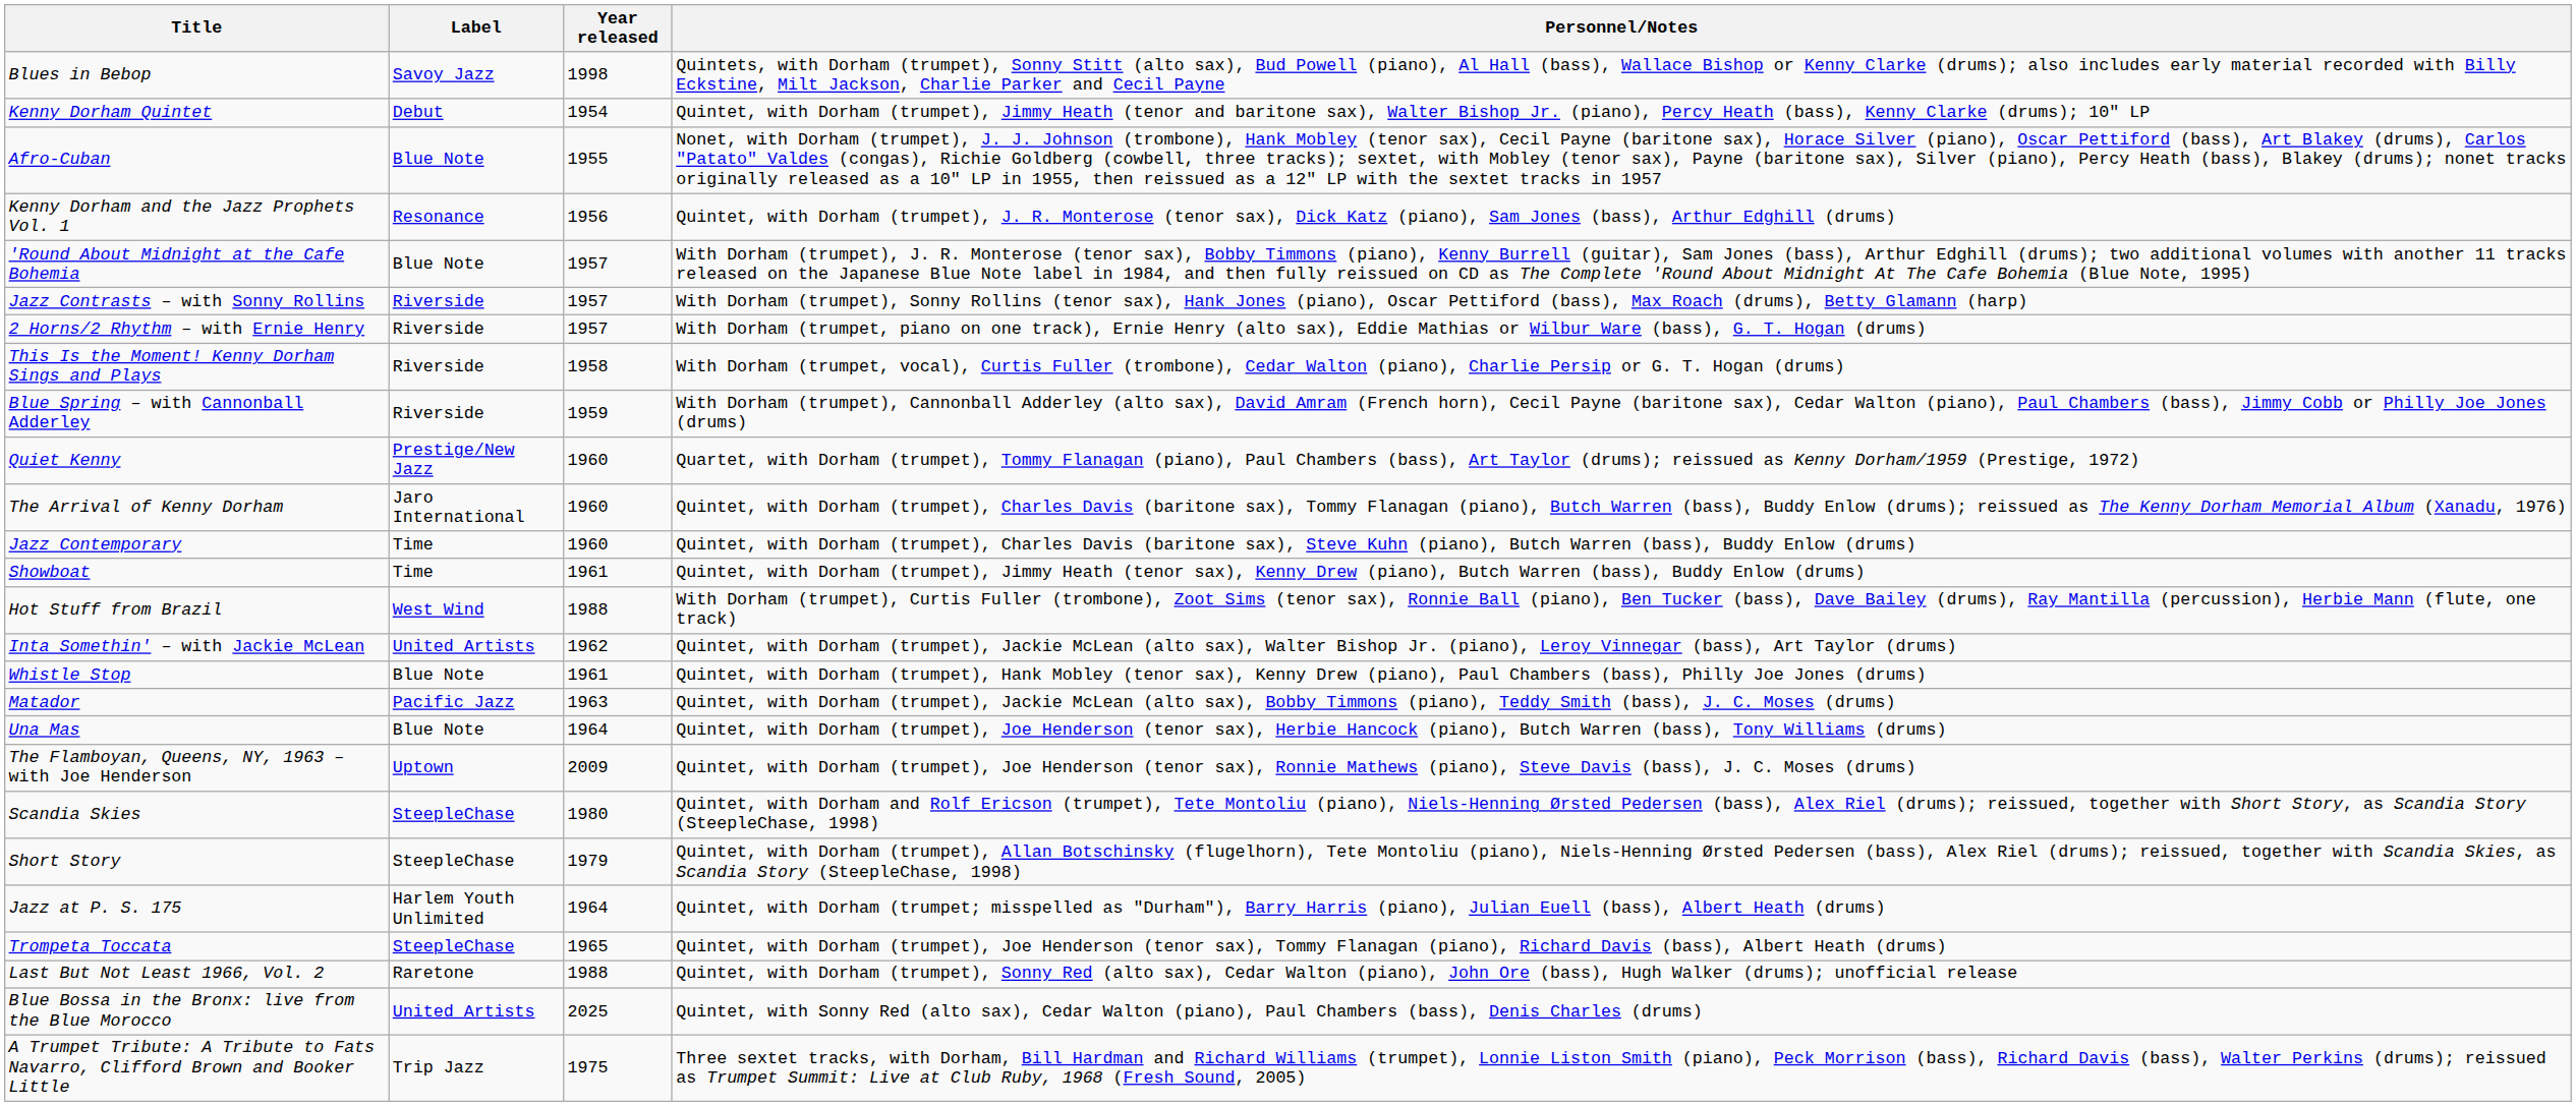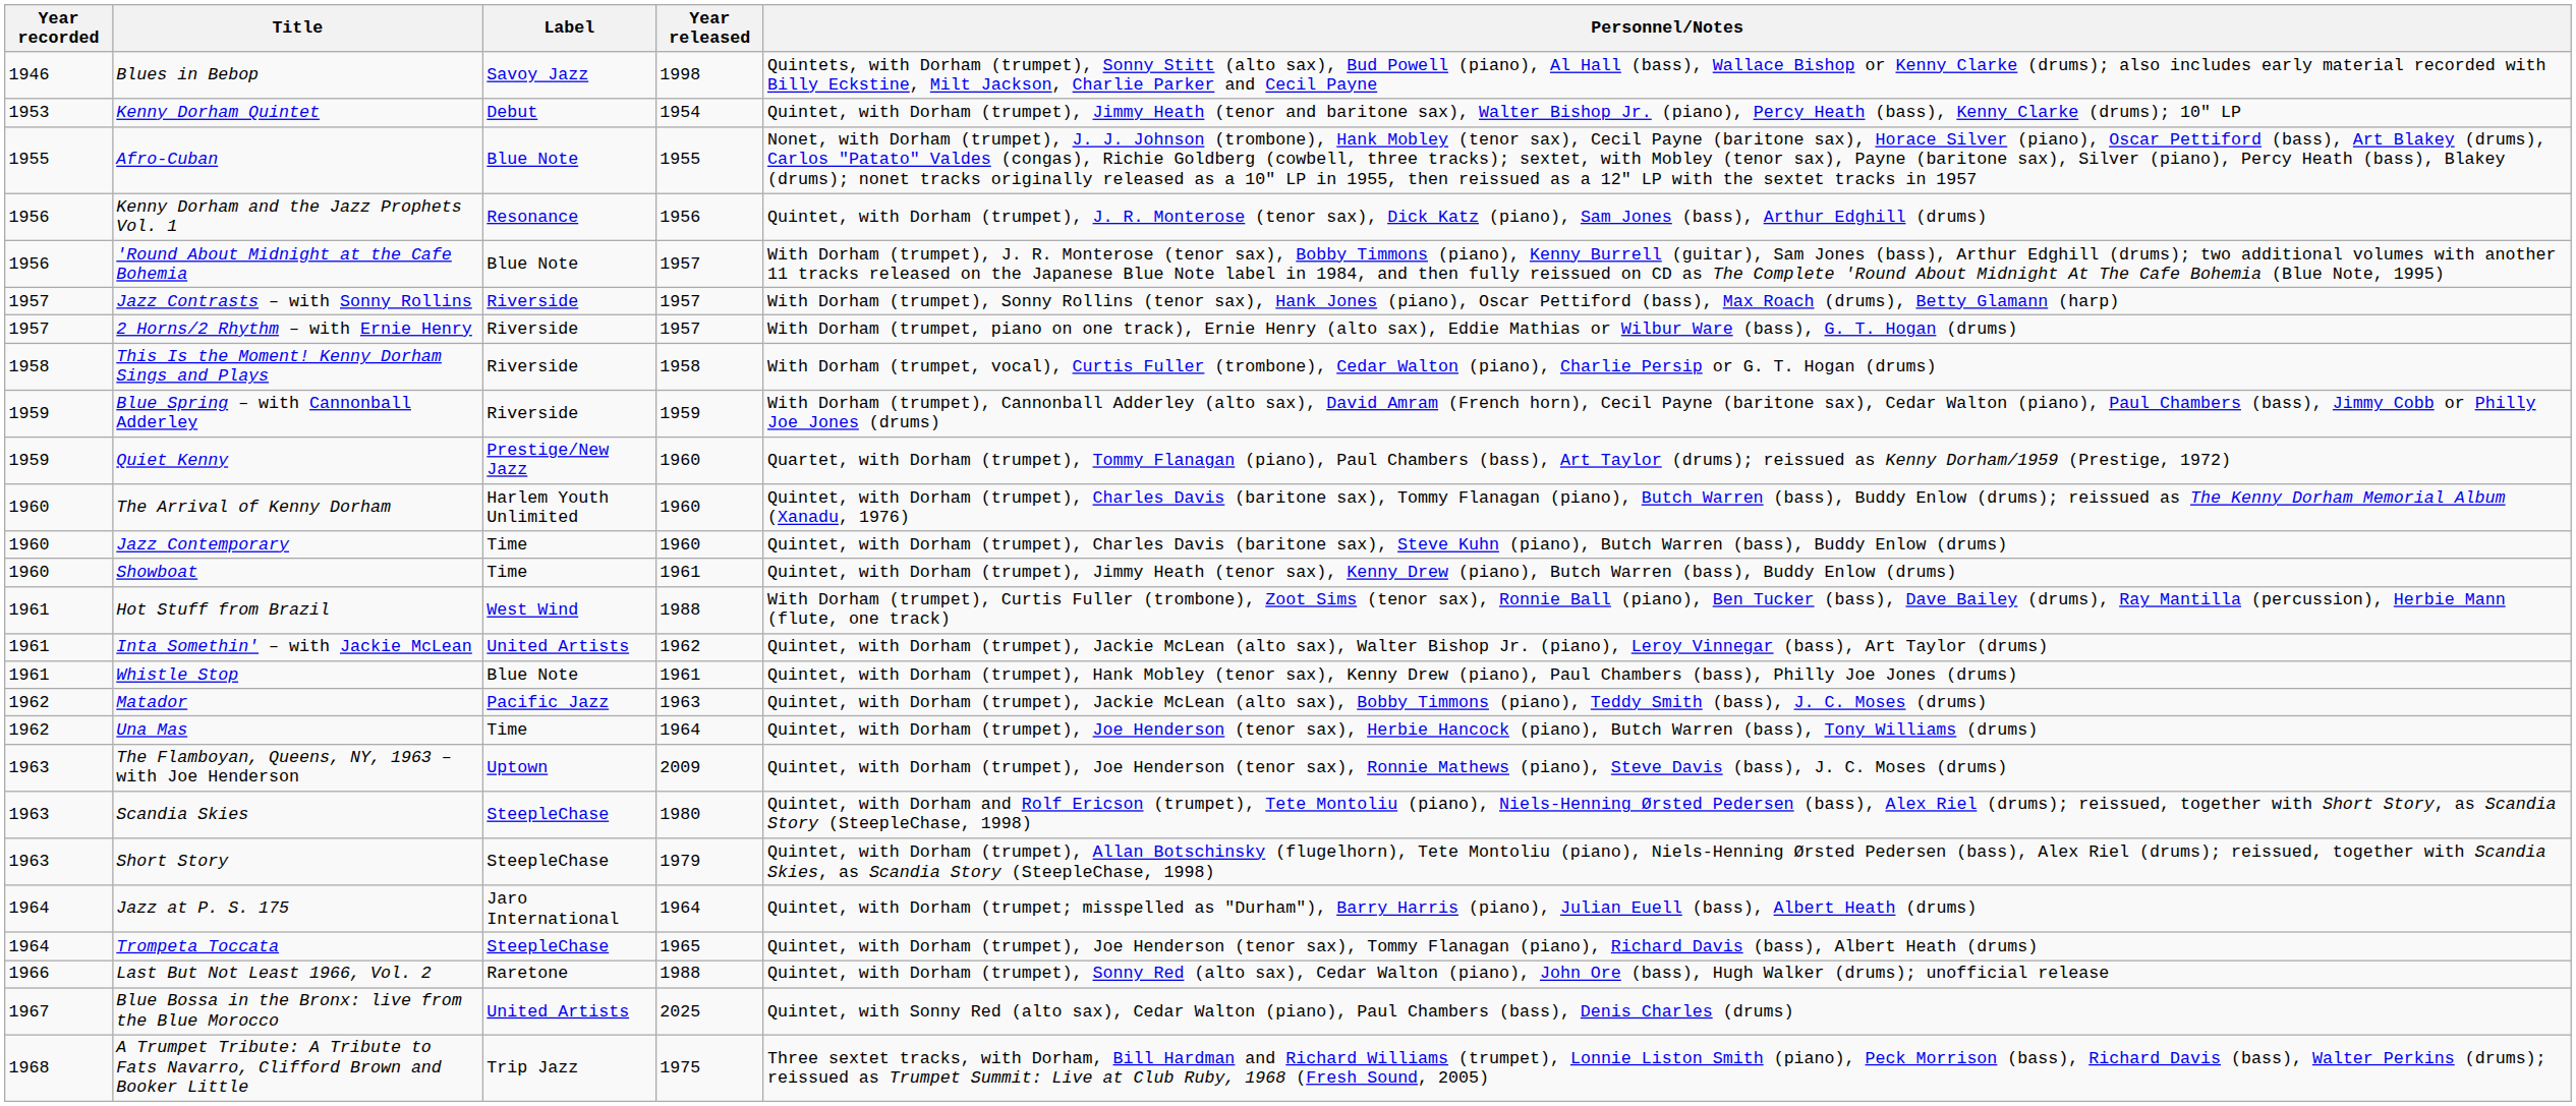 <table class="wikitable sortable">
 <tr>
+<th>Year recorded</th>
 <th>Title</th>
 <th>Label</th>
 <th>Year released</th>
 <th>Personnel/Notes</th>
 </tr>
 <tr>
+<td>1946</td>
 <td><em>Blues in Bebop</em></td>
 <td><a href='#'>Savoy Jazz</a></td>
 <td>1998</td>
 <td>Quintets, with Dorham (trumpet), <a href='#'>Sonny Stitt</a> (alto sax), <a href='#'>Bud Powell</a> (piano), <a href='#'>Al Hall</a> (bass), <a href='#'>Wallace Bishop</a> or <a href='#'>Kenny Clarke</a> (drums); also includes early material recorded with <a href='#'>Billy Eckstine</a>, <a href='#'>Milt Jackson</a>, <a href='#'>Charlie Parker</a> and <a href='#'>Cecil Payne</a></td>
 </tr>
 <tr>
+<td>1953</td>
 <td><em><a href='#'>Kenny Dorham Quintet</a></em></td>
 <td><a href='#'>Debut</a></td>
 <td>1954</td>
 <td>Quintet, with Dorham (trumpet), <a href='#'>Jimmy Heath</a> (tenor and baritone sax), <a href='#'>Walter Bishop Jr.</a> (piano), <a href='#'>Percy Heath</a> (bass), <a href='#'>Kenny Clarke</a> (drums); 10" LP</td>
 </tr>
 <tr>
+<td>1955</td>
 <td><em><a href='#'>Afro-Cuban</a></em></td>
 <td><a href='#'>Blue Note</a></td>
 <td>1955</td>
 <td>Nonet, with Dorham (trumpet), <a href='#'>J. J. Johnson</a> (trombone), <a href='#'>Hank Mobley</a> (tenor sax), Cecil Payne (baritone sax), <a href='#'>Horace Silver</a> (piano), <a href='#'>Oscar Pettiford</a> (bass), <a href='#'>Art Blakey</a> (drums), <a href='#'>Carlos "Patato" Valdes</a> (congas), Richie Goldberg (cowbell, three tracks); sextet, with Mobley (tenor sax), Payne (baritone sax), Silver (piano), Percy Heath (bass), Blakey (drums); nonet tracks originally released as a 10" LP in 1955, then reissued as a 12" LP with the sextet tracks in 1957</td>
 </tr>
 <tr>
+<td>1956</td>
 <td><em>Kenny Dorham and the Jazz Prophets Vol. 1</em></td>
 <td><a href='#'>Resonance</a></td>
 <td>1956</td>
 <td>Quintet, with Dorham (trumpet), <a href='#'>J. R. Monterose</a> (tenor sax), <a href='#'>Dick Katz</a> (piano), <a href='#'>Sam Jones</a> (bass), <a href='#'>Arthur Edghill</a> (drums)</td>
 </tr>
 <tr>
+<td>1956</td>
 <td><em><a href='#'>'Round About Midnight at the Cafe Bohemia</a></em></td>
 <td>Blue Note</td>
 <td>1957</td>
 <td>With Dorham (trumpet), J. R. Monterose (tenor sax), <a href='#'>Bobby Timmons</a> (piano), <a href='#'>Kenny Burrell</a> (guitar), Sam Jones (bass), Arthur Edghill (drums); two additional volumes with another 11 tracks released on the Japanese Blue Note label in 1984, and then fully reissued on CD as <em>The Complete 'Round About Midnight At The Cafe Bohemia</em> (Blue Note, 1995)</td>
 </tr>
 <tr>
+<td>1957</td>
 <td><em><a href='#'>Jazz Contrasts</a></em> – with <a href='#'>Sonny Rollins</a></td>
 <td><a href='#'>Riverside</a></td>
 <td>1957</td>
 <td>With Dorham (trumpet), Sonny Rollins (tenor sax), <a href='#'>Hank Jones</a> (piano), Oscar Pettiford (bass), <a href='#'>Max Roach</a> (drums), <a href='#'>Betty Glamann</a> (harp)</td>
 </tr>
 <tr>
+<td>1957</td>
 <td><em><a href='#'>2 Horns/2 Rhythm</a></em> – with <a href='#'>Ernie Henry</a></td>
 <td>Riverside</td>
 <td>1957</td>
 <td>With Dorham (trumpet, piano on one track), Ernie Henry (alto sax), Eddie Mathias or <a href='#'>Wilbur Ware</a> (bass), <a href='#'>G. T. Hogan</a> (drums)</td>
 </tr>
 <tr>
+<td>1958</td>
 <td><em><a href='#'>This Is the Moment! Kenny Dorham Sings and Plays</a></em></td>
 <td>Riverside</td>
 <td>1958</td>
 <td>With Dorham (trumpet, vocal), <a href='#'>Curtis Fuller</a> (trombone), <a href='#'>Cedar Walton</a> (piano), <a href='#'>Charlie Persip</a> or G. T. Hogan (drums)</td>
 </tr>
 <tr>
+<td>1959</td>
 <td><em><a href='#'>Blue Spring</a></em> – with <a href='#'>Cannonball Adderley</a></td>
 <td>Riverside</td>
 <td>1959</td>
 <td>With Dorham (trumpet), Cannonball Adderley (alto sax), <a href='#'>David Amram</a> (French horn), Cecil Payne (baritone sax), Cedar Walton (piano), <a href='#'>Paul Chambers</a> (bass), <a href='#'>Jimmy Cobb</a> or <a href='#'>Philly Joe Jones</a> (drums)</td>
 </tr>
 <tr>
+<td>1959</td>
 <td><em><a href='#'>Quiet Kenny</a></em></td>
 <td><a href='#'>Prestige/New Jazz</a></td>
 <td>1960</td>
 <td>Quartet, with Dorham (trumpet), <a href='#'>Tommy Flanagan</a> (piano), Paul Chambers (bass), <a href='#'>Art Taylor</a> (drums); reissued as <em>Kenny Dorham/1959</em> (Prestige, 1972)</td>
 </tr>
 <tr>
+<td>1960</td>
 <td><em>The Arrival of Kenny Dorham</em></td>
-<td>Jaro International</td>
+<td>Harlem Youth Unlimited</td>
 <td>1960</td>
 <td>Quintet, with Dorham (trumpet), <a href='#'>Charles Davis</a> (baritone sax), Tommy Flanagan (piano), <a href='#'>Butch Warren</a> (bass), Buddy Enlow (drums); reissued as <em><a href='#'>The Kenny Dorham Memorial Album</a></em> (<a href='#'>Xanadu</a>, 1976)</td>
 </tr>
 <tr>
+<td>1960</td>
 <td><em><a href='#'>Jazz Contemporary</a></em></td>
 <td>Time</td>
 <td>1960</td>
 <td>Quintet, with Dorham (trumpet), Charles Davis (baritone sax), <a href='#'>Steve Kuhn</a> (piano), Butch Warren (bass), Buddy Enlow (drums)</td>
 </tr>
 <tr>
+<td>1960</td>
 <td><em><a href='#'>Showboat</a></em></td>
 <td>Time</td>
 <td>1961</td>
 <td>Quintet, with Dorham (trumpet), Jimmy Heath (tenor sax), <a href='#'>Kenny Drew</a> (piano), Butch Warren (bass), Buddy Enlow (drums)</td>
 </tr>
 <tr>
+<td>1961</td>
 <td><em>Hot Stuff from Brazil</em></td>
 <td><a href='#'>West Wind</a></td>
 <td>1988</td>
 <td>With Dorham (trumpet), Curtis Fuller (trombone), <a href='#'>Zoot Sims</a> (tenor sax), <a href='#'>Ronnie Ball</a> (piano), <a href='#'>Ben Tucker</a> (bass), <a href='#'>Dave Bailey</a> (drums), <a href='#'>Ray Mantilla</a> (percussion), <a href='#'>Herbie Mann</a> (flute, one track)</td>
 </tr>
 <tr>
+<td>1961</td>
 <td><em><a href='#'>Inta Somethin'</a></em> – with <a href='#'>Jackie McLean</a></td>
 <td><a href='#'>United Artists</a></td>
 <td>1962</td>
 <td>Quintet, with Dorham (trumpet), Jackie McLean (alto sax), Walter Bishop Jr. (piano), <a href='#'>Leroy Vinnegar</a> (bass), Art Taylor (drums)</td>
 </tr>
 <tr>
+<td>1961</td>
 <td><em><a href='#'>Whistle Stop</a></em></td>
 <td>Blue Note</td>
 <td>1961</td>
 <td>Quintet, with Dorham (trumpet), Hank Mobley (tenor sax), Kenny Drew (piano), Paul Chambers (bass), Philly Joe Jones (drums)</td>
 </tr>
 <tr>
+<td>1962</td>
 <td><em><a href='#'>Matador</a></em></td>
 <td><a href='#'>Pacific Jazz</a></td>
 <td>1963</td>
 <td>Quintet, with Dorham (trumpet), Jackie McLean (alto sax), <a href='#'>Bobby Timmons</a> (piano), <a href='#'>Teddy Smith</a> (bass), <a href='#'>J. C. Moses</a> (drums)</td>
 </tr>
 <tr>
+<td>1962</td>
 <td><em><a href='#'>Una Mas</a></em></td>
-<td>Blue Note</td>
+<td>Time</td>
 <td>1964</td>
 <td>Quintet, with Dorham (trumpet), <a href='#'>Joe Henderson</a> (tenor sax), <a href='#'>Herbie Hancock</a> (piano), Butch Warren (bass), <a href='#'>Tony Williams</a> (drums)</td>
 </tr>
 <tr>
+<td>1963</td>
 <td><em>The Flamboyan, Queens, NY, 1963</em> – with Joe Henderson</td>
 <td><a href='#'>Uptown</a></td>
 <td>2009</td>
 <td>Quintet, with Dorham (trumpet), Joe Henderson (tenor sax), <a href='#'>Ronnie Mathews</a> (piano), <a href='#'>Steve Davis</a> (bass), J. C. Moses (drums)</td>
 </tr>
 <tr>
+<td>1963</td>
 <td><em>Scandia Skies</em></td>
 <td><a href='#'>SteepleChase</a></td>
 <td>1980</td>
 <td>Quintet, with Dorham and <a href='#'>Rolf Ericson</a> (trumpet), <a href='#'>Tete Montoliu</a> (piano), <a href='#'>Niels-Henning Ørsted Pedersen</a> (bass), <a href='#'>Alex Riel</a> (drums); reissued, together with <em>Short Story</em>, as <em>Scandia Story</em> (SteepleChase, 1998)</td>
 </tr>
 <tr>
+<td>1963</td>
 <td><em>Short Story</em></td>
 <td>SteepleChase</td>
 <td>1979</td>
 <td>Quintet, with Dorham (trumpet), <a href='#'>Allan Botschinsky</a> (flugelhorn), Tete Montoliu (piano), Niels-Henning Ørsted Pedersen (bass), Alex Riel (drums); reissued, together with <em>Scandia Skies</em>, as <em>Scandia Story</em> (SteepleChase, 1998)</td>
 </tr>
 <tr>
+<td>1964</td>
 <td><em>Jazz at P. S. 175</em></td>
-<td>Harlem Youth Unlimited</td>
+<td>Jaro International</td>
 <td>1964</td>
 <td>Quintet, with Dorham (trumpet; misspelled as "Durham"), <a href='#'>Barry Harris</a> (piano), <a href='#'>Julian Euell</a> (bass), <a href='#'>Albert Heath</a> (drums)</td>
 </tr>
 <tr>
+<td>1964</td>
 <td><em><a href='#'>Trompeta Toccata</a></em></td>
 <td><a href='#'>SteepleChase</a></td>
 <td>1965</td>
 <td>Quintet, with Dorham (trumpet), Joe Henderson (tenor sax), Tommy Flanagan (piano), <a href='#'>Richard Davis</a> (bass), Albert Heath (drums)</td>
 </tr>
 <tr>
+<td>1966</td>
 <td><em>Last But Not Least 1966, Vol. 2</em></td>
 <td>Raretone</td>
 <td>1988</td>
 <td>Quintet, with Dorham (trumpet), <a href='#'>Sonny Red</a> (alto sax), Cedar Walton (piano), <a href='#'>John Ore</a> (bass), Hugh Walker (drums); unofficial release</td>
 </tr>
 <tr>
+<td>1967</td>
 <td><em>Blue Bossa in the Bronx: live from the Blue Morocco</em></td>
 <td><a href='#'>United Artists</a></td>
 <td>2025</td>
 <td>Quintet, with Sonny Red (alto sax), Cedar Walton (piano), Paul Chambers (bass), <a href='#'>Denis Charles</a> (drums)</td>
 </tr>
 <tr>
+<td>1968</td>
 <td><em>A Trumpet Tribute: A Tribute to Fats Navarro, Clifford Brown and Booker Little</em></td>
 <td>Trip Jazz</td>
 <td>1975</td>
 <td>Three sextet tracks, with Dorham, <a href='#'>Bill Hardman</a> and <a href='#'>Richard Williams</a> (trumpet), <a href='#'>Lonnie Liston Smith</a> (piano), <a href='#'>Peck Morrison</a> (bass), <a href='#'>Richard Davis</a> (bass), <a href='#'>Walter Perkins</a> (drums); reissued as <em>Trumpet Summit: Live at Club Ruby, 1968</em> (<a href='#'>Fresh Sound</a>, 2005)</td>
 </tr>
 </table>
